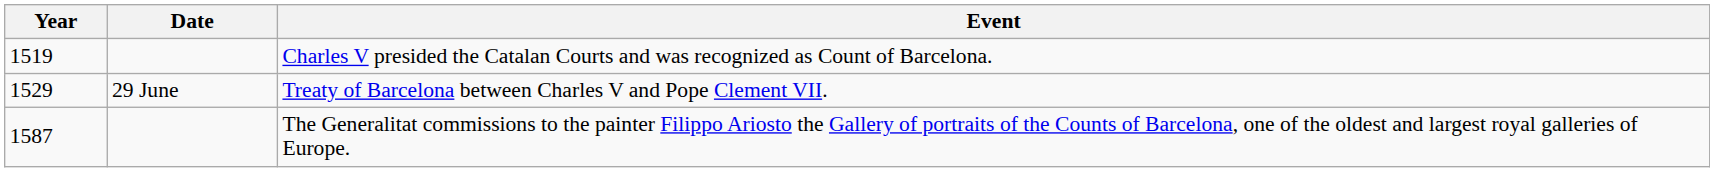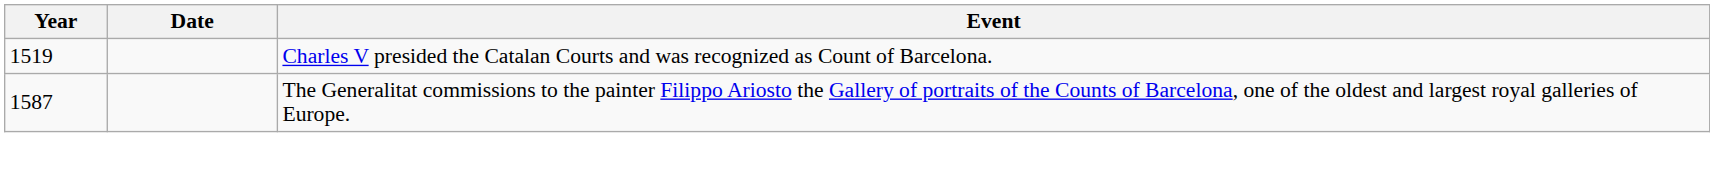 <table class="wikitable" width="100%">
 <tr>
 <th style="width:6%">Year</th>
 <th style="width:10%">Date</th>
 <th>Event</th>
 </tr>
 <tr>
 <td>1519</td>
 <td></td>
 <td><a href='#'>Charles V</a> presided the Catalan Courts and was recognized as Count of Barcelona.</td>
 </tr>
 <tr>
-<td>1529</td>
-<td>29 June</td>
-<td><a href='#'>Treaty of Barcelona</a> between Charles V and Pope <a href='#'>Clement VII</a>.</td>
-</tr>
-<tr>
 <td>1587</td>
 <td></td>
 <td>The Generalitat commissions to the painter <a href='#'>Filippo Ariosto</a> the <a href='#'>Gallery of portraits of the Counts of Barcelona</a>, one of the oldest and largest royal galleries of Europe.</td>
 </tr>
 </table>
